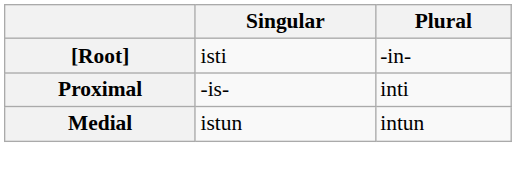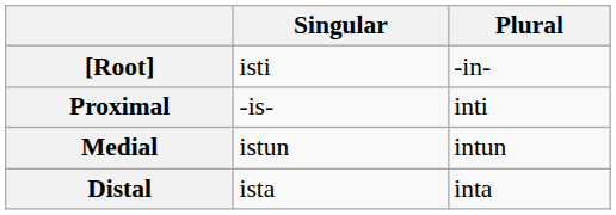 <table class="wikitable" style="margin:auto:" align="center" style="text-align:center" width="30%">
 <tr>
 <th></th>
 <th c=01>Singular</th>
 <th c=02>Plural</th>
 </tr>
 <tr>
 <th>[Root]</th>
 <td c=01>isti</td>
 <td c=02>-in-</td>
 </tr>
 <tr>
 <th>Proximal</th>
 <td c=01>-is-</td>
 <td c=02>inti</td>
 </tr>
 <tr>
 <th>Medial</th>
 <td c=01>istun</td>
 <td c=02>intun</td>
 </tr>
+<tr>
+<th>Distal</th>
+<td c=01>ista</td>
+<td c=02>inta</td>
+</tr>
 </table>
